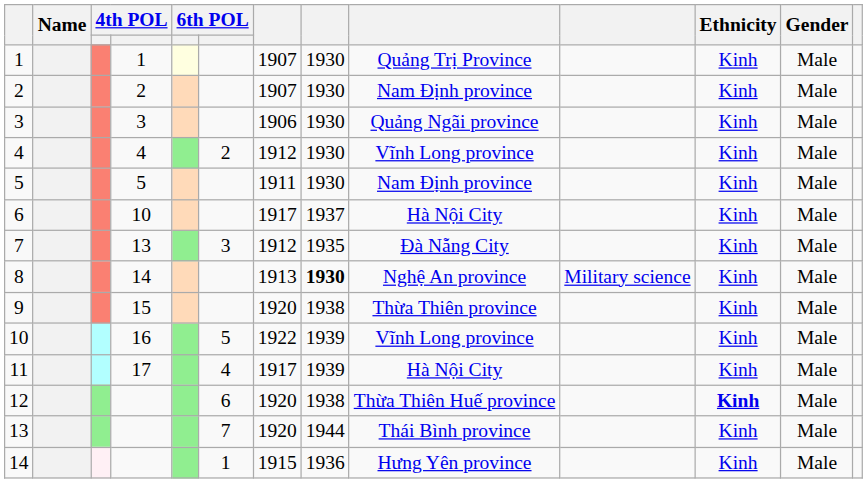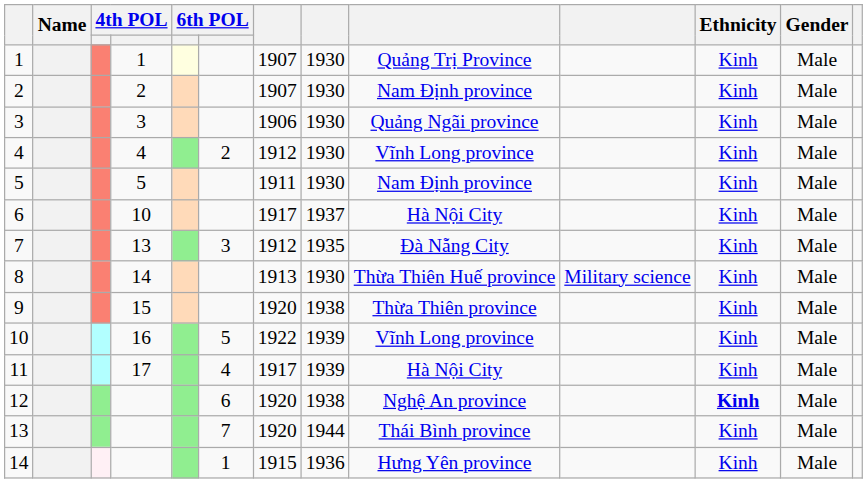 <table class="wikitable sortable" style=text-align:center>
 <tr>
 <th Rowspan="2"></th>
 <th Rowspan="2">Name</th>
 <th colspan="2" unsortable><a href='#'>4th POL</a></th>
 <th colspan="2" unsortable><a href='#'>6th POL</a></th>
 <th Rowspan="2"></th>
 <th Rowspan="2"></th>
 <th Rowspan="2"></th>
 <th Rowspan="2"></th>
 <th Rowspan="2">Ethnicity</th>
 <th Rowspan="2">Gender</th>
 <th Rowspan="2"  scope="col" class="unsortable"></th>
 </tr>
 <tr>
 <th></th>
 <th></th>
 <th></th>
 <th></th>
 </tr>
 <tr>
 <td>1</td>
 <th align="center" scope="row" style="font-weight:normal;"></th>
 <td bgcolor = Salmon></td>
 <td>1</td>
 <td bgcolor = LightYellow></td>
 <td></td>
 <td>1907</td>
 <td>1930</td>
 <td><a href='#'>Quảng Trị Province</a></td>
 <td></td>
 <td><a href='#'>Kinh</a></td>
 <td>Male</td>
 <td></td>
 </tr>
 <tr>
 <td>2</td>
 <th align="center" scope="row" style="font-weight:normal;"></th>
 <td bgcolor = Salmon></td>
 <td>2</td>
 <td bgcolor = PeachPuff></td>
 <td></td>
 <td>1907</td>
 <td>1930</td>
 <td><a href='#'>Nam Định province</a></td>
 <td></td>
 <td><a href='#'>Kinh</a></td>
 <td>Male</td>
 <td></td>
 </tr>
 <tr>
 <td>3</td>
 <th align="center" scope="row" style="font-weight:normal;"></th>
 <td bgcolor = Salmon></td>
 <td>3</td>
 <td bgcolor = PeachPuff></td>
 <td></td>
 <td>1906</td>
 <td>1930</td>
 <td><a href='#'>Quảng Ngãi province</a></td>
 <td></td>
 <td><a href='#'>Kinh</a></td>
 <td>Male</td>
 <td></td>
 </tr>
 <tr>
 <td>4</td>
 <th align="center" scope="row" style="font-weight:normal;"></th>
 <td bgcolor = Salmon></td>
 <td>4</td>
 <td bgcolor = LightGreen></td>
 <td>2</td>
 <td>1912</td>
 <td>1930</td>
 <td><a href='#'>Vĩnh Long province</a></td>
 <td></td>
 <td><a href='#'>Kinh</a></td>
 <td>Male</td>
 <td></td>
 </tr>
 <tr>
 <td>5</td>
 <th align="center" scope="row" style="font-weight:normal;"></th>
 <td bgcolor = Salmon></td>
 <td>5</td>
 <td bgcolor = PeachPuff></td>
 <td></td>
 <td>1911</td>
 <td>1930</td>
 <td><a href='#'>Nam Định province</a></td>
 <td></td>
 <td><a href='#'>Kinh</a></td>
 <td>Male</td>
 <td></td>
 </tr>
 <tr>
 <td>6</td>
 <th align="center" scope="row" style="font-weight:normal;"></th>
 <td bgcolor = Salmon></td>
 <td>10</td>
 <td bgcolor = PeachPuff></td>
 <td></td>
 <td>1917</td>
 <td>1937</td>
 <td><a href='#'>Hà Nội City</a></td>
 <td></td>
 <td><a href='#'>Kinh</a></td>
 <td>Male</td>
 <td></td>
 </tr>
 <tr>
 <td>7</td>
 <th align="center" scope="row" style="font-weight:normal;"></th>
 <td bgcolor = Salmon></td>
 <td>13</td>
 <td bgcolor = LightGreen></td>
 <td>3</td>
 <td>1912</td>
 <td>1935</td>
 <td><a href='#'>Đà Nẵng City</a></td>
 <td></td>
 <td><a href='#'>Kinh</a></td>
 <td>Male</td>
 <td></td>
 </tr>
 <tr>
 <td>8</td>
 <th align="center" scope="row" style="font-weight:normal;"></th>
 <td bgcolor = Salmon></td>
 <td>14</td>
 <td bgcolor = PeachPuff></td>
 <td></td>
 <td>1913</td>
-<td><strong>1930</strong></td>
-<td><a href='#'>Nghệ An province</a></td>
+<td>1930</td>
+<td><a href='#'>Thừa Thiên Huế province</a></td>
 <td><a href='#'>Military science</a></td>
 <td><a href='#'>Kinh</a></td>
 <td>Male</td>
 <td></td>
 </tr>
 <tr>
 <td>9</td>
 <th align="center" scope="row" style="font-weight:normal;"></th>
 <td bgcolor = Salmon></td>
 <td>15</td>
 <td bgcolor = PeachPuff></td>
 <td></td>
 <td>1920</td>
 <td>1938</td>
 <td><a href='#'>Thừa Thiên province</a></td>
 <td></td>
 <td><a href='#'>Kinh</a></td>
 <td>Male</td>
 <td></td>
 </tr>
 <tr>
 <td>10</td>
 <th align="center" scope="row" style="font-weight:normal;"></th>
 <td bgcolor = #B2FFFF></td>
 <td>16</td>
 <td bgcolor = LightGreen></td>
 <td>5</td>
 <td>1922</td>
 <td>1939</td>
 <td><a href='#'>Vĩnh Long province</a></td>
 <td></td>
 <td><a href='#'>Kinh</a></td>
 <td>Male</td>
 <td></td>
 </tr>
 <tr>
 <td>11</td>
 <th align="center" scope="row" style="font-weight:normal;"></th>
 <td bgcolor = #B2FFFF></td>
 <td>17</td>
 <td bgcolor = LightGreen></td>
 <td>4</td>
 <td>1917</td>
 <td>1939</td>
 <td><a href='#'>Hà Nội City</a></td>
 <td></td>
 <td><a href='#'>Kinh</a></td>
 <td>Male</td>
 <td></td>
 </tr>
 <tr>
 <td>12</td>
 <th align="center" scope="row" style="font-weight:normal;"></th>
 <td bgcolor = LightGreen></td>
 <td></td>
 <td bgcolor = LightGreen></td>
 <td>6</td>
 <td>1920</td>
 <td>1938</td>
-<td><a href='#'>Thừa Thiên Huế province</a></td>
+<td><a href='#'>Nghệ An province</a></td>
 <td></td>
 <td><strong><a href='#'>Kinh</a></strong></td>
 <td>Male</td>
 <td></td>
 </tr>
 <tr>
 <td>13</td>
 <th align="center" scope="row" style="font-weight:normal;"></th>
 <td bgcolor = LightGreen></td>
 <td></td>
 <td bgcolor = LightGreen></td>
 <td>7</td>
 <td>1920</td>
 <td>1944</td>
 <td><a href='#'>Thái Bình province</a></td>
 <td></td>
 <td><a href='#'>Kinh</a></td>
 <td>Male</td>
 <td></td>
 </tr>
 <tr>
 <td>14</td>
 <th align="center" scope="row" style="font-weight:normal;"></th>
 <td bgcolor = LavenderBlush></td>
 <td></td>
 <td bgcolor = LightGreen></td>
 <td>1</td>
 <td>1915</td>
 <td>1936</td>
 <td><a href='#'>Hưng Yên province</a></td>
 <td></td>
 <td><a href='#'>Kinh</a></td>
 <td>Male</td>
 <td></td>
 </tr>
 </table>
